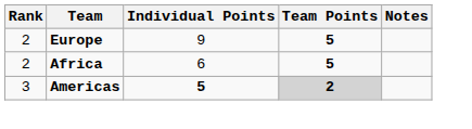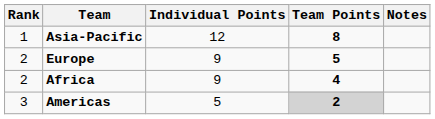 <table class="wikitable sortable" style="text-align:center">
 <tr>
 <th>Rank</th>
 <th>Team</th>
 <th>Individual Points</th>
 <th>Team Points</th>
 <th>Notes</th>
+</tr>
+<tr>
+<td>1</td>
+<td align="left"><strong>Asia-Pacific</strong></td>
+<td>12</td>
+<td><strong>8</strong></td>
+<td></td>
 </tr>
 <tr>
 <td>2</td>
 <td align="left"><strong>Europe</strong></td>
 <td>9</td>
 <td><strong>5</strong></td>
 <td></td>
 </tr>
 <tr>
 <td>2</td>
 <td align="left"><strong>Africa</strong></td>
-<td>6</td>
-<td><strong>5</strong></td>
+<td>9</td>
+<td><strong>4</strong></td>
 <td></td>
 </tr>
 <tr>
 <td>3</td>
 <td align="left"><strong>Americas</strong></td>
-<td><strong>5</strong></td>
+<td>5</td>
 <td style="background: lightgrey;"><strong>2</strong></td>
 <td></td>
 </tr>
 </table>
